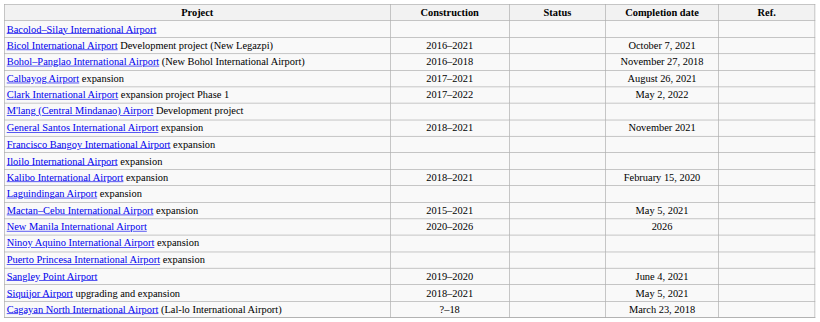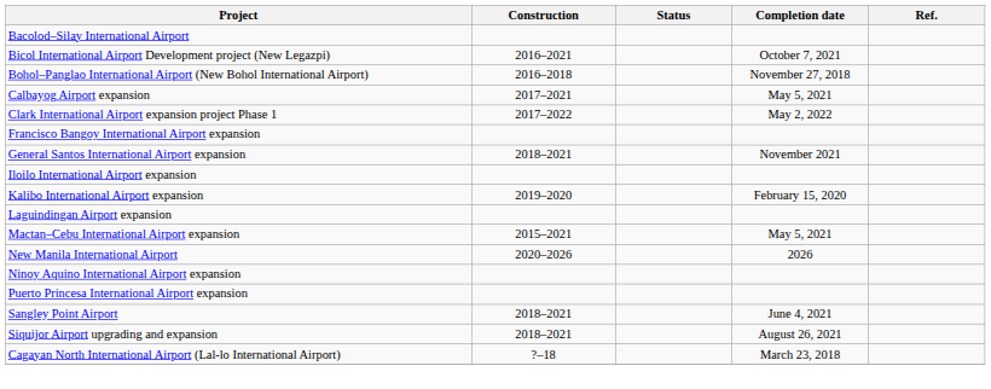 <table class="wikitable">
 <tr>
 <th scope="col" style="width:20%;">Project</th>
 <th scope="col" style="width:5%;">Construction</th>
 <th scope="col" style="width:5%;">Status</th>
 <th scope="col" style="width:5%;">Completion date</th>
 <th scope="col" style="width:5%;">Ref.</th>
 </tr>
 <tr>
 <td><a href='#'>Bacolod–Silay International Airport</a></td>
 <td style="text-align:center;"></td>
 <td></td>
 <td style="text-align:center;"></td>
 <td></td>
 </tr>
 <tr>
 <td><a href='#'>Bicol International Airport</a> Development project (New Legazpi)</td>
 <td style="text-align:center;">2016–2021</td>
 <td></td>
 <td style="text-align:center;">October 7, 2021</td>
 <td></td>
 </tr>
 <tr>
 <td><a href='#'>Bohol–Panglao International Airport</a> (New Bohol International Airport)</td>
 <td style="text-align:center;">2016–2018</td>
 <td></td>
 <td style="text-align:center;">November 27, 2018</td>
 <td></td>
 </tr>
 <tr>
 <td><a href='#'>Calbayog Airport</a> expansion</td>
 <td style="text-align:center;">2017–2021</td>
 <td></td>
-<td style="text-align:center;">August 26, 2021</td>
+<td style="text-align:center;">May 5, 2021</td>
 <td></td>
 </tr>
 <tr>
 <td><a href='#'>Clark International Airport</a> expansion project Phase 1</td>
 <td style="text-align:center;">2017–2022</td>
 <td></td>
 <td style="text-align:center;">May 2, 2022</td>
 <td></td>
 </tr>
 <tr>
-<td><a href='#'>M'lang (Central Mindanao) Airport</a> Development project</td>
+<td><a href='#'>Francisco Bangoy International Airport</a> expansion</td>
 <td style="text-align:center;"></td>
 <td></td>
 <td style="text-align:center;"></td>
 <td></td>
 </tr>
 <tr>
 <td><a href='#'>General Santos International Airport</a> expansion</td>
 <td style="text-align:center;">2018–2021</td>
 <td></td>
 <td style="text-align:center;">November 2021</td>
 <td></td>
 </tr>
 <tr>
-<td><a href='#'>Francisco Bangoy International Airport</a> expansion</td>
-<td style="text-align:center;"></td>
-<td></td>
-<td style="text-align:center;"></td>
-<td></td>
-</tr>
-<tr>
 <td><a href='#'>Iloilo International Airport</a> expansion</td>
 <td style="text-align:center;"></td>
 <td></td>
 <td style="text-align:center;"></td>
 <td></td>
 </tr>
 <tr>
 <td><a href='#'>Kalibo International Airport</a> expansion</td>
-<td style="text-align:center;">2018–2021</td>
+<td style="text-align:center;">2019–2020</td>
 <td></td>
 <td style="text-align:center;">February 15, 2020</td>
 <td></td>
 </tr>
 <tr>
 <td><a href='#'>Laguindingan Airport</a> expansion</td>
 <td style="text-align:center;"></td>
 <td></td>
 <td style="text-align:center;"></td>
 <td></td>
 </tr>
 <tr>
 <td><a href='#'>Mactan–Cebu International Airport</a> expansion</td>
 <td style="text-align:center;">2015–2021</td>
 <td></td>
 <td style="text-align:center;">May 5, 2021</td>
 <td></td>
 </tr>
 <tr>
 <td><a href='#'>New Manila International Airport</a></td>
 <td style="text-align:center;">2020–2026</td>
 <td></td>
 <td style="text-align:center;">2026</td>
 <td></td>
 </tr>
 <tr>
 <td><a href='#'>Ninoy Aquino International Airport</a> expansion</td>
 <td style="text-align:center;"></td>
 <td></td>
 <td style="text-align:center;"></td>
 <td></td>
 </tr>
 <tr>
 <td><a href='#'>Puerto Princesa International Airport</a> expansion</td>
 <td style="text-align:center;"></td>
 <td></td>
 <td style="text-align:center;"></td>
 <td></td>
 </tr>
 <tr>
 <td><a href='#'>Sangley Point Airport</a></td>
-<td style="text-align:center;">2019–2020</td>
+<td style="text-align:center;">2018–2021</td>
 <td></td>
 <td style="text-align:center;">June 4, 2021</td>
 <td></td>
 </tr>
 <tr>
 <td><a href='#'>Siquijor Airport</a> upgrading and expansion</td>
 <td style="text-align:center;">2018–2021</td>
 <td></td>
-<td style="text-align:center;">May 5, 2021</td>
+<td style="text-align:center;">August 26, 2021</td>
 <td></td>
 </tr>
 <tr>
 <td><a href='#'>Cagayan North International Airport</a> (Lal-lo International Airport)</td>
 <td style="text-align:center;">?–18</td>
 <td></td>
 <td style="text-align:center;">March 23, 2018</td>
 <td></td>
 </tr>
 <tr>
 </tr>
 </table>
